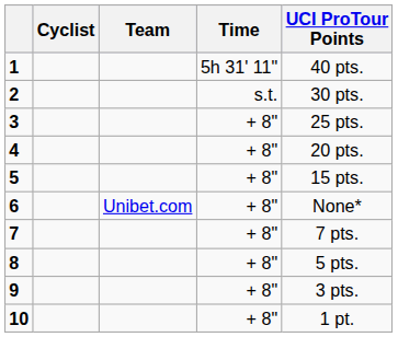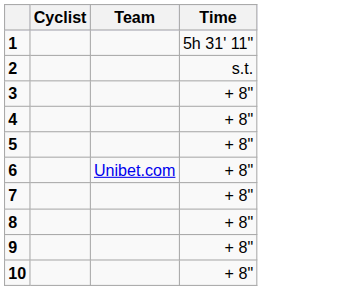 <table class=wikitable style="font-size:95%;">
 <tr style="background:#ccccff;">
 <th></th>
 <th>Cyclist</th>
 <th>Team</th>
 <th>Time</th>
-<th><a href='#'>UCI ProTour</a><br>Points</th>
 </tr>
 <tr>
 <td><strong>1</strong></td>
 <td></td>
 <td></td>
 <td>5h 31' 11"</td>
-<td align="center">40 pts.</td>
 </tr>
 <tr>
 <td><strong>2</strong></td>
 <td></td>
 <td></td>
 <td align="right">s.t.</td>
-<td align="center">30 pts.</td>
 </tr>
 <tr>
 <td><strong>3</strong></td>
 <td></td>
 <td></td>
 <td align="right">+ 8"</td>
-<td align="center">25 pts.</td>
 </tr>
 <tr>
 <td><strong>4</strong></td>
 <td></td>
 <td></td>
 <td align="right">+ 8"</td>
-<td align="center">20 pts.</td>
 </tr>
 <tr>
 <td><strong>5</strong></td>
 <td></td>
 <td></td>
 <td align="right">+ 8"</td>
-<td align="center">15 pts.</td>
 </tr>
 <tr>
 <td><strong>6</strong></td>
 <td></td>
 <td><a href='#'>Unibet.com</a></td>
 <td align="right">+ 8"</td>
-<td align="center">None*</td>
 </tr>
 <tr>
 <td><strong>7</strong></td>
 <td></td>
 <td></td>
 <td align="right">+ 8"</td>
-<td align="center">7 pts.</td>
 </tr>
 <tr>
 <td><strong>8</strong></td>
 <td></td>
 <td></td>
 <td align="right">+ 8"</td>
-<td align="center">5 pts.</td>
 </tr>
 <tr>
 <td><strong>9</strong></td>
 <td></td>
 <td></td>
 <td align="right">+ 8"</td>
-<td align="center">3 pts.</td>
 </tr>
 <tr>
 <td><strong>10</strong></td>
 <td></td>
 <td></td>
 <td align="right">+ 8"</td>
-<td align="center">1 pt.</td>
 </tr>
 </table>
